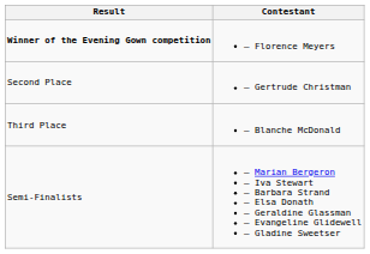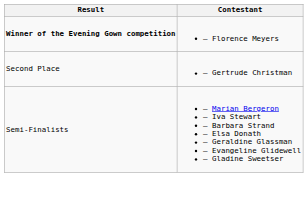 <table class="wikitable sortable" style="font-size: 95%;">
 <tr>
 <th>Result</th>
 <th>Contestant</th>
 </tr>
 <tr>
 <td><strong>Winner of the Evening Gown competition</strong></td>
 <td><br><ul><li> – Florence Meyers</li></ul></td>
 </tr>
 <tr>
 <td>Second Place</td>
 <td><br><ul><li> – Gertrude Christman</li></ul></td>
 </tr>
 <tr>
-<td>Third Place</td>
-<td><br><ul><li> – Blanche McDonald</li></ul></td>
-</tr>
-<tr>
 <td>Semi-Finalists</td>
 <td><br><ul><li> – <a href='#'>Marian Bergeron</a></li><li> – Iva Stewart</li><li> – Barbara Strand</li><li> – Elsa Donath</li><li> – Geraldine Glassman</li><li> – Evangeline Glidewell</li><li> – Gladine Sweetser</li></ul></td>
 </tr>
 </table>
